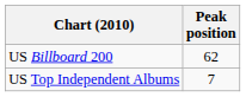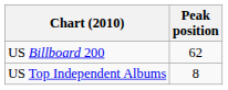 <table class="wikitable sortable">
 <tr>
 <th>Chart (2010)</th>
 <th>Peak<br>position</th>
 </tr>
 <tr>
 <td>US <a href='#'><em>Billboard</em> 200</a></td>
 <td style="text-align:center;">62</td>
 </tr>
 <tr>
 <td>US <a href='#'>Top Independent Albums</a></td>
-<td style="text-align:center;">7</td>
+<td style="text-align:center;">8</td>
 </tr>
 </table>
